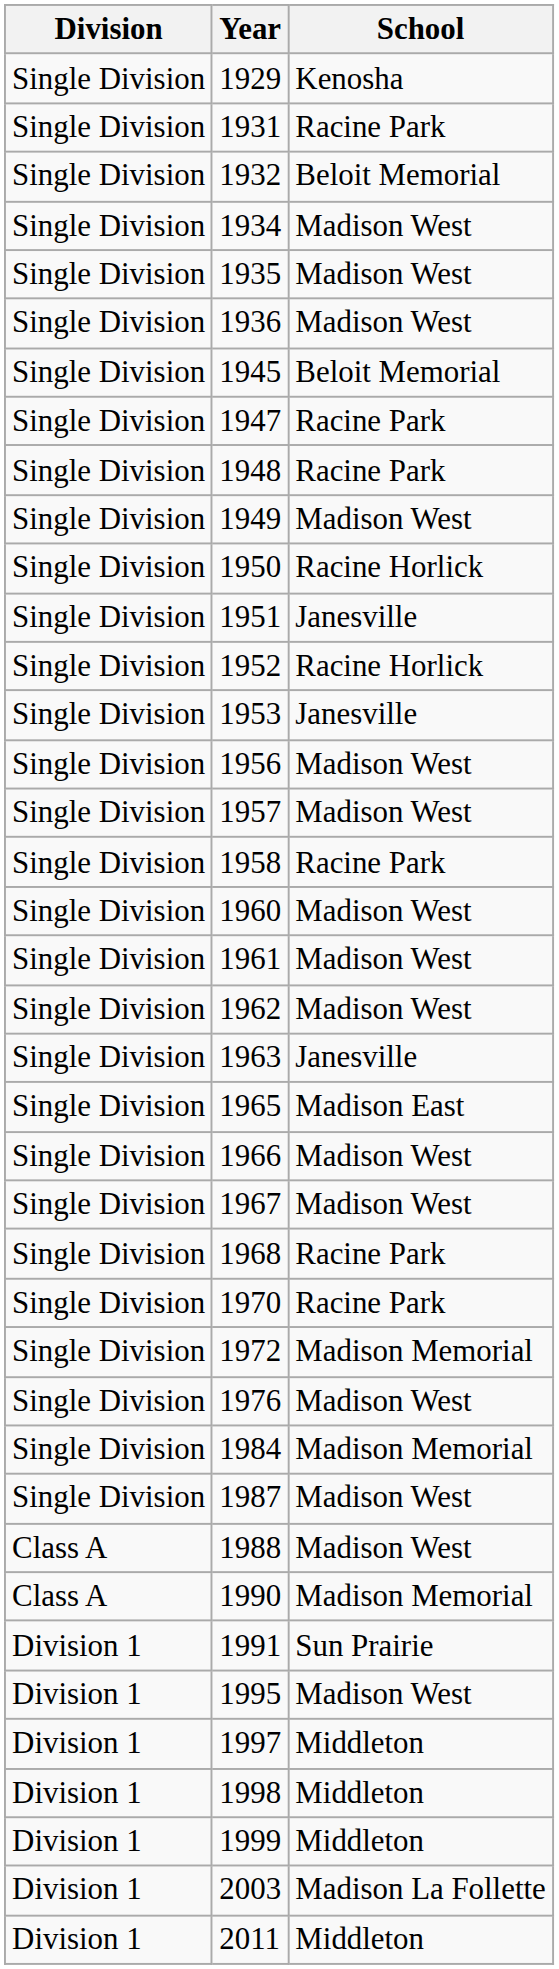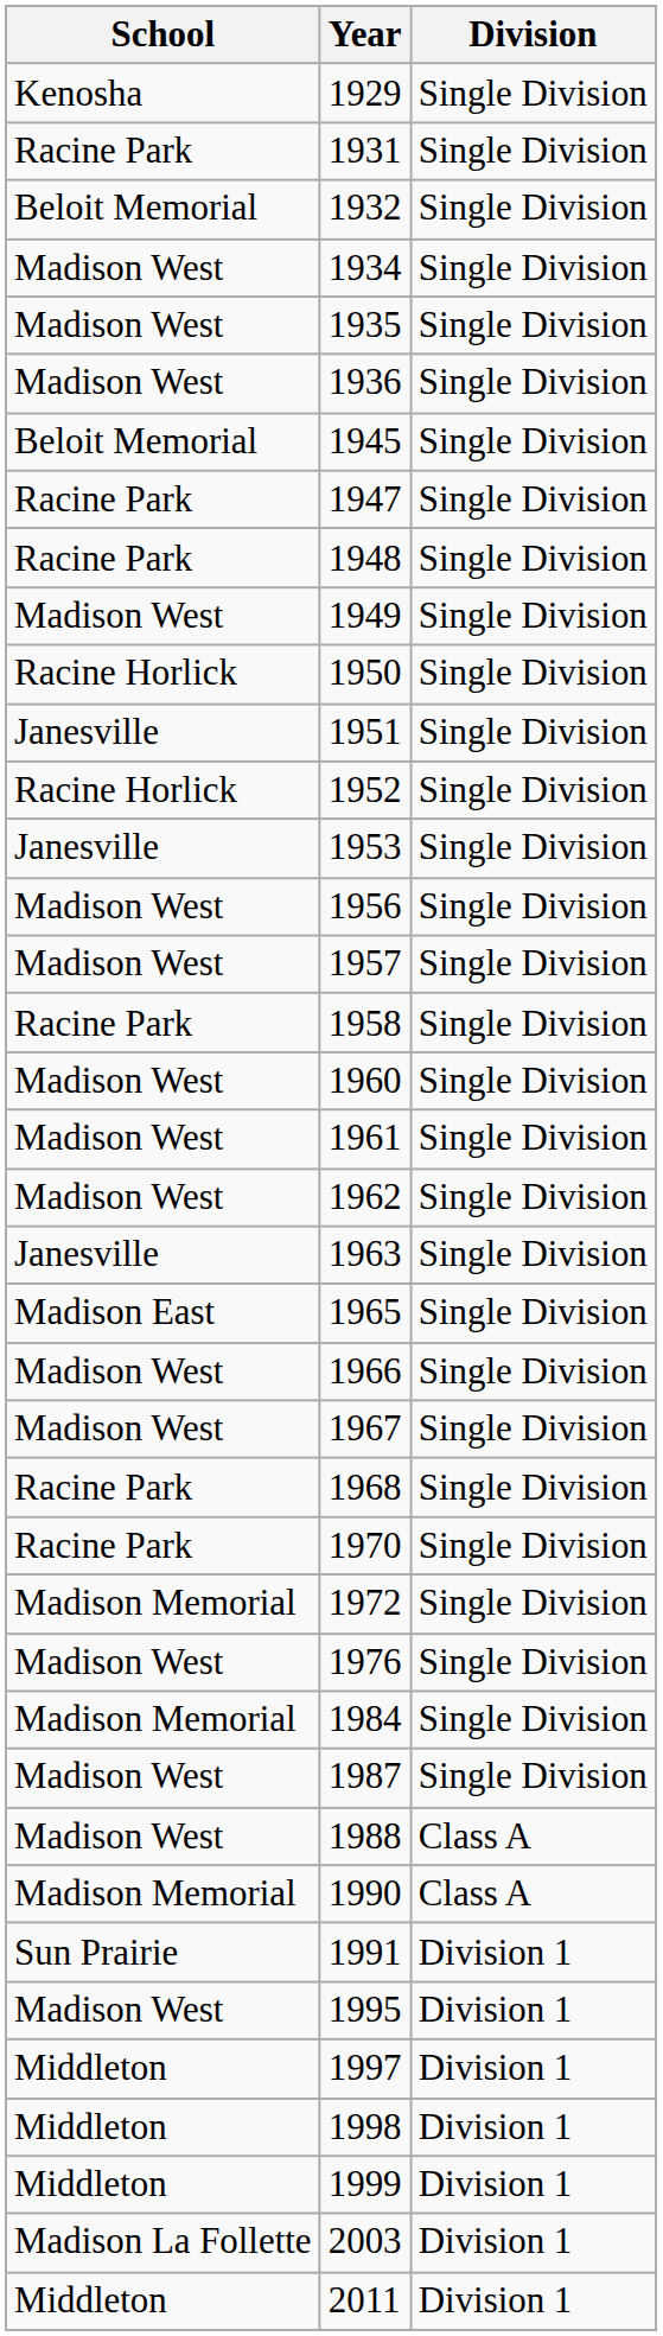 <table class="wikitable">
 <tr>
+<th>School</th>
+<th>Year</th>
 <th>Division</th>
-<th>Year</th>
-<th>School</th>
 </tr>
 <tr>
+<td>Kenosha</td>
+<td>1929</td>
 <td>Single Division</td>
-<td>1929</td>
-<td>Kenosha</td>
 </tr>
 <tr>
+<td>Racine Park</td>
+<td>1931</td>
 <td>Single Division</td>
-<td>1931</td>
-<td>Racine Park</td>
 </tr>
 <tr>
+<td>Beloit Memorial</td>
+<td>1932</td>
 <td>Single Division</td>
-<td>1932</td>
-<td>Beloit Memorial</td>
 </tr>
 <tr>
+<td>Madison West</td>
+<td>1934</td>
 <td>Single Division</td>
-<td>1934</td>
-<td>Madison West</td>
 </tr>
 <tr>
+<td>Madison West</td>
+<td>1935</td>
 <td>Single Division</td>
-<td>1935</td>
-<td>Madison West</td>
 </tr>
 <tr>
+<td>Madison West</td>
+<td>1936</td>
 <td>Single Division</td>
-<td>1936</td>
-<td>Madison West</td>
 </tr>
 <tr>
+<td>Beloit Memorial</td>
+<td>1945</td>
 <td>Single Division</td>
-<td>1945</td>
-<td>Beloit Memorial</td>
 </tr>
 <tr>
+<td>Racine Park</td>
+<td>1947</td>
 <td>Single Division</td>
-<td>1947</td>
-<td>Racine Park</td>
 </tr>
 <tr>
+<td>Racine Park</td>
+<td>1948</td>
 <td>Single Division</td>
-<td>1948</td>
-<td>Racine Park</td>
 </tr>
 <tr>
+<td>Madison West</td>
+<td>1949</td>
 <td>Single Division</td>
-<td>1949</td>
-<td>Madison West</td>
 </tr>
 <tr>
+<td>Racine Horlick</td>
+<td>1950</td>
 <td>Single Division</td>
-<td>1950</td>
-<td>Racine Horlick</td>
 </tr>
 <tr>
+<td>Janesville</td>
+<td>1951</td>
 <td>Single Division</td>
-<td>1951</td>
-<td>Janesville</td>
 </tr>
 <tr>
+<td>Racine Horlick</td>
+<td>1952</td>
 <td>Single Division</td>
-<td>1952</td>
-<td>Racine Horlick</td>
 </tr>
 <tr>
+<td>Janesville</td>
+<td>1953</td>
 <td>Single Division</td>
-<td>1953</td>
-<td>Janesville</td>
 </tr>
 <tr>
+<td>Madison West</td>
+<td>1956</td>
 <td>Single Division</td>
-<td>1956</td>
-<td>Madison West</td>
 </tr>
 <tr>
+<td>Madison West</td>
+<td>1957</td>
 <td>Single Division</td>
-<td>1957</td>
-<td>Madison West</td>
 </tr>
 <tr>
+<td>Racine Park</td>
+<td>1958</td>
 <td>Single Division</td>
-<td>1958</td>
-<td>Racine Park</td>
 </tr>
 <tr>
+<td>Madison West</td>
+<td>1960</td>
 <td>Single Division</td>
-<td>1960</td>
-<td>Madison West</td>
 </tr>
 <tr>
+<td>Madison West</td>
+<td>1961</td>
 <td>Single Division</td>
-<td>1961</td>
-<td>Madison West</td>
 </tr>
 <tr>
+<td>Madison West</td>
+<td>1962</td>
 <td>Single Division</td>
-<td>1962</td>
-<td>Madison West</td>
 </tr>
 <tr>
+<td>Janesville</td>
+<td>1963</td>
 <td>Single Division</td>
-<td>1963</td>
-<td>Janesville</td>
 </tr>
 <tr>
+<td>Madison East</td>
+<td>1965</td>
 <td>Single Division</td>
-<td>1965</td>
-<td>Madison East</td>
 </tr>
 <tr>
+<td>Madison West</td>
+<td>1966</td>
 <td>Single Division</td>
-<td>1966</td>
-<td>Madison West</td>
 </tr>
 <tr>
+<td>Madison West</td>
+<td>1967</td>
 <td>Single Division</td>
-<td>1967</td>
-<td>Madison West</td>
 </tr>
 <tr>
+<td>Racine Park</td>
+<td>1968</td>
 <td>Single Division</td>
-<td>1968</td>
-<td>Racine Park</td>
 </tr>
 <tr>
+<td>Racine Park</td>
+<td>1970</td>
 <td>Single Division</td>
-<td>1970</td>
-<td>Racine Park</td>
 </tr>
 <tr>
+<td>Madison Memorial</td>
+<td>1972</td>
 <td>Single Division</td>
-<td>1972</td>
-<td>Madison Memorial</td>
 </tr>
 <tr>
+<td>Madison West</td>
+<td>1976</td>
 <td>Single Division</td>
-<td>1976</td>
-<td>Madison West</td>
 </tr>
 <tr>
+<td>Madison Memorial</td>
+<td>1984</td>
 <td>Single Division</td>
-<td>1984</td>
-<td>Madison Memorial</td>
 </tr>
 <tr>
+<td>Madison West</td>
+<td>1987</td>
 <td>Single Division</td>
-<td>1987</td>
-<td>Madison West</td>
 </tr>
 <tr>
+<td>Madison West</td>
+<td>1988</td>
 <td>Class A</td>
-<td>1988</td>
-<td>Madison West</td>
 </tr>
 <tr>
+<td>Madison Memorial</td>
+<td>1990</td>
 <td>Class A</td>
-<td>1990</td>
-<td>Madison Memorial</td>
 </tr>
 <tr>
+<td>Sun Prairie</td>
+<td>1991</td>
 <td>Division 1</td>
-<td>1991</td>
-<td>Sun Prairie</td>
 </tr>
 <tr>
+<td>Madison West</td>
+<td>1995</td>
 <td>Division 1</td>
-<td>1995</td>
-<td>Madison West</td>
 </tr>
 <tr>
+<td>Middleton</td>
+<td>1997</td>
 <td>Division 1</td>
-<td>1997</td>
-<td>Middleton</td>
 </tr>
 <tr>
+<td>Middleton</td>
+<td>1998</td>
 <td>Division 1</td>
-<td>1998</td>
-<td>Middleton</td>
 </tr>
 <tr>
+<td>Middleton</td>
+<td>1999</td>
 <td>Division 1</td>
-<td>1999</td>
-<td>Middleton</td>
 </tr>
 <tr>
+<td>Madison La Follette</td>
+<td>2003</td>
 <td>Division 1</td>
-<td>2003</td>
-<td>Madison La Follette</td>
 </tr>
 <tr>
+<td>Middleton</td>
+<td>2011</td>
 <td>Division 1</td>
-<td>2011</td>
-<td>Middleton</td>
 </tr>
 </table>
